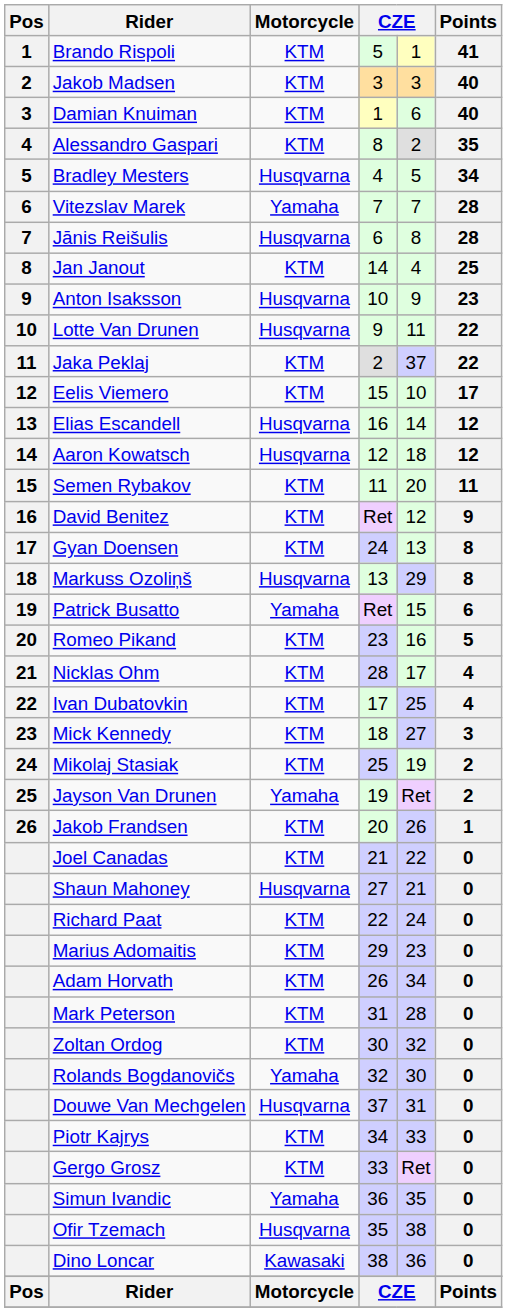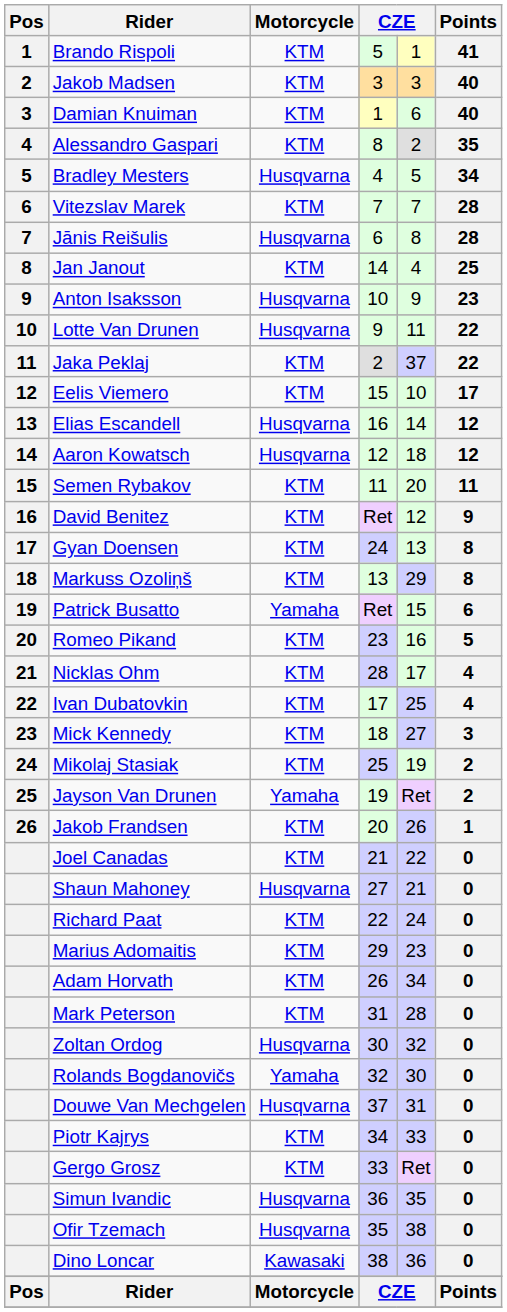 <table class="wikitable" style="font-size: 80%; text-align:center">
 <tr valign="top">
 <th valign="middle">Pos</th>
 <th valign="middle">Rider</th>
 <th valign="middle">Motorcycle</th>
 <th colspan=2><a href='#'>CZE</a><br></th>
 <th valign="middle">Points</th>
 </tr>
 <tr>
 <th>1</th>
 <td align=left> <a href='#'>Brando Rispoli</a></td>
 <td><a href='#'>KTM</a></td>
 <td style="background:#dfffdf;">5</td>
 <td style="background:#ffffbf;">1</td>
 <th>41</th>
 </tr>
 <tr>
 <th>2</th>
 <td align=left> <a href='#'>Jakob Madsen</a></td>
 <td><a href='#'>KTM</a></td>
 <td style="background:#ffdf9f;">3</td>
 <td style="background:#ffdf9f;">3</td>
 <th>40</th>
 </tr>
 <tr>
 <th>3</th>
 <td align=left> <a href='#'>Damian Knuiman</a></td>
 <td><a href='#'>KTM</a></td>
 <td style="background:#ffffbf;">1</td>
 <td style="background:#dfffdf;">6</td>
 <th>40</th>
 </tr>
 <tr>
 <th>4</th>
 <td align=left> <a href='#'>Alessandro Gaspari</a></td>
 <td><a href='#'>KTM</a></td>
 <td style="background:#dfffdf;">8</td>
 <td style="background:#dfdfdf;">2</td>
 <th>35</th>
 </tr>
 <tr>
 <th>5</th>
 <td align=left> <a href='#'>Bradley Mesters</a></td>
 <td><a href='#'>Husqvarna</a></td>
 <td style="background:#dfffdf;">4</td>
 <td style="background:#dfffdf;">5</td>
 <th>34</th>
 </tr>
 <tr>
 <th>6</th>
 <td align=left> <a href='#'>Vitezslav Marek</a></td>
-<td><a href='#'>Yamaha</a></td>
+<td><a href='#'>KTM</a></td>
 <td style="background:#dfffdf;">7</td>
 <td style="background:#dfffdf;">7</td>
 <th>28</th>
 </tr>
 <tr>
 <th>7</th>
 <td align=left> <a href='#'>Jānis Reišulis</a></td>
 <td><a href='#'>Husqvarna</a></td>
 <td style="background:#dfffdf;">6</td>
 <td style="background:#dfffdf;">8</td>
 <th>28</th>
 </tr>
 <tr>
 <th>8</th>
 <td align=left> <a href='#'>Jan Janout</a></td>
 <td><a href='#'>KTM</a></td>
 <td style="background:#dfffdf;">14</td>
 <td style="background:#dfffdf;">4</td>
 <th>25</th>
 </tr>
 <tr>
 <th>9</th>
 <td align=left> <a href='#'>Anton Isaksson</a></td>
 <td><a href='#'>Husqvarna</a></td>
 <td style="background:#dfffdf;">10</td>
 <td style="background:#dfffdf;">9</td>
 <th>23</th>
 </tr>
 <tr>
 <th>10</th>
 <td align=left> <a href='#'>Lotte Van Drunen</a></td>
 <td><a href='#'>Husqvarna</a></td>
 <td style="background:#dfffdf;">9</td>
 <td style="background:#dfffdf;">11</td>
 <th>22</th>
 </tr>
 <tr>
 <th>11</th>
 <td align=left> <a href='#'>Jaka Peklaj</a></td>
 <td><a href='#'>KTM</a></td>
 <td style="background:#dfdfdf;">2</td>
 <td style="background:#cfcfff;">37</td>
 <th>22</th>
 </tr>
 <tr>
 <th>12</th>
 <td align=left> <a href='#'>Eelis Viemero</a></td>
 <td><a href='#'>KTM</a></td>
 <td style="background:#dfffdf;">15</td>
 <td style="background:#dfffdf;">10</td>
 <th>17</th>
 </tr>
 <tr>
 <th>13</th>
 <td align=left> <a href='#'>Elias Escandell</a></td>
 <td><a href='#'>Husqvarna</a></td>
 <td style="background:#dfffdf;">16</td>
 <td style="background:#dfffdf;">14</td>
 <th>12</th>
 </tr>
 <tr>
 <th>14</th>
 <td align=left> <a href='#'>Aaron Kowatsch</a></td>
 <td><a href='#'>Husqvarna</a></td>
 <td style="background:#dfffdf;">12</td>
 <td style="background:#dfffdf;">18</td>
 <th>12</th>
 </tr>
 <tr>
 <th>15</th>
 <td align=left> <a href='#'>Semen Rybakov</a></td>
 <td><a href='#'>KTM</a></td>
 <td style="background:#dfffdf;">11</td>
 <td style="background:#dfffdf;">20</td>
 <th>11</th>
 </tr>
 <tr>
 <th>16</th>
 <td align=left> <a href='#'>David Benitez</a></td>
 <td><a href='#'>KTM</a></td>
 <td style="background:#efcfff;">Ret</td>
 <td style="background:#dfffdf;">12</td>
 <th>9</th>
 </tr>
 <tr>
 <th>17</th>
 <td align=left> <a href='#'>Gyan Doensen</a></td>
 <td><a href='#'>KTM</a></td>
 <td style="background:#cfcfff;">24</td>
 <td style="background:#dfffdf;">13</td>
 <th>8</th>
 </tr>
 <tr>
 <th>18</th>
 <td align=left> <a href='#'>Markuss Ozoliņš</a></td>
-<td><a href='#'>Husqvarna</a></td>
+<td><a href='#'>KTM</a></td>
 <td style="background:#dfffdf;">13</td>
 <td style="background:#cfcfff;">29</td>
 <th>8</th>
 </tr>
 <tr>
 <th>19</th>
 <td align=left> <a href='#'>Patrick Busatto</a></td>
 <td><a href='#'>Yamaha</a></td>
 <td style="background:#efcfff;">Ret</td>
 <td style="background:#dfffdf;">15</td>
 <th>6</th>
 </tr>
 <tr>
 <th>20</th>
 <td align=left> <a href='#'>Romeo Pikand</a></td>
 <td><a href='#'>KTM</a></td>
 <td style="background:#cfcfff;">23</td>
 <td style="background:#dfffdf;">16</td>
 <th>5</th>
 </tr>
 <tr>
 <th>21</th>
 <td align=left> <a href='#'>Nicklas Ohm</a></td>
 <td><a href='#'>KTM</a></td>
 <td style="background:#cfcfff;">28</td>
 <td style="background:#dfffdf;">17</td>
 <th>4</th>
 </tr>
 <tr>
 <th>22</th>
 <td align=left> <a href='#'>Ivan Dubatovkin</a></td>
 <td><a href='#'>KTM</a></td>
 <td style="background:#dfffdf;">17</td>
 <td style="background:#cfcfff;">25</td>
 <th>4</th>
 </tr>
 <tr>
 <th>23</th>
 <td align=left> <a href='#'>Mick Kennedy</a></td>
 <td><a href='#'>KTM</a></td>
 <td style="background:#dfffdf;">18</td>
 <td style="background:#cfcfff;">27</td>
 <th>3</th>
 </tr>
 <tr>
 <th>24</th>
 <td align=left> <a href='#'>Mikolaj Stasiak</a></td>
 <td><a href='#'>KTM</a></td>
 <td style="background:#cfcfff;">25</td>
 <td style="background:#dfffdf;">19</td>
 <th>2</th>
 </tr>
 <tr>
 <th>25</th>
 <td align=left> <a href='#'>Jayson Van Drunen</a></td>
 <td><a href='#'>Yamaha</a></td>
 <td style="background:#dfffdf;">19</td>
 <td style="background:#efcfff;">Ret</td>
 <th>2</th>
 </tr>
 <tr>
 <th>26</th>
 <td align=left> <a href='#'>Jakob Frandsen</a></td>
 <td><a href='#'>KTM</a></td>
 <td style="background:#dfffdf;">20</td>
 <td style="background:#cfcfff;">26</td>
 <th>1</th>
 </tr>
 <tr>
 <th></th>
 <td align=left> <a href='#'>Joel Canadas</a></td>
 <td><a href='#'>KTM</a></td>
 <td style="background:#cfcfff;">21</td>
 <td style="background:#cfcfff;">22</td>
 <th>0</th>
 </tr>
 <tr>
 <th></th>
 <td align=left> <a href='#'>Shaun Mahoney</a></td>
 <td><a href='#'>Husqvarna</a></td>
 <td style="background:#cfcfff;">27</td>
 <td style="background:#cfcfff;">21</td>
 <th>0</th>
 </tr>
 <tr>
 <th></th>
 <td align=left> <a href='#'>Richard Paat</a></td>
 <td><a href='#'>KTM</a></td>
 <td style="background:#cfcfff;">22</td>
 <td style="background:#cfcfff;">24</td>
 <th>0</th>
 </tr>
 <tr>
 <th></th>
 <td align=left> <a href='#'>Marius Adomaitis</a></td>
 <td><a href='#'>KTM</a></td>
 <td style="background:#cfcfff;">29</td>
 <td style="background:#cfcfff;">23</td>
 <th>0</th>
 </tr>
 <tr>
 <th></th>
 <td align=left> <a href='#'>Adam Horvath</a></td>
 <td><a href='#'>KTM</a></td>
 <td style="background:#cfcfff;">26</td>
 <td style="background:#cfcfff;">34</td>
 <th>0</th>
 </tr>
 <tr>
 <th></th>
 <td align=left> <a href='#'>Mark Peterson</a></td>
 <td><a href='#'>KTM</a></td>
 <td style="background:#cfcfff;">31</td>
 <td style="background:#cfcfff;">28</td>
 <th>0</th>
 </tr>
 <tr>
 <th></th>
 <td align=left> <a href='#'>Zoltan Ordog</a></td>
-<td><a href='#'>KTM</a></td>
+<td><a href='#'>Husqvarna</a></td>
 <td style="background:#cfcfff;">30</td>
 <td style="background:#cfcfff;">32</td>
 <th>0</th>
 </tr>
 <tr>
 <th></th>
 <td align=left> <a href='#'>Rolands Bogdanovičs</a></td>
 <td><a href='#'>Yamaha</a></td>
 <td style="background:#cfcfff;">32</td>
 <td style="background:#cfcfff;">30</td>
 <th>0</th>
 </tr>
 <tr>
 <th></th>
 <td align=left> <a href='#'>Douwe Van Mechgelen</a></td>
 <td><a href='#'>Husqvarna</a></td>
 <td style="background:#cfcfff;">37</td>
 <td style="background:#cfcfff;">31</td>
 <th>0</th>
 </tr>
 <tr>
 <th></th>
 <td align=left> <a href='#'>Piotr Kajrys</a></td>
 <td><a href='#'>KTM</a></td>
 <td style="background:#cfcfff;">34</td>
 <td style="background:#cfcfff;">33</td>
 <th>0</th>
 </tr>
 <tr>
 <th></th>
 <td align=left> <a href='#'>Gergo Grosz</a></td>
 <td><a href='#'>KTM</a></td>
 <td style="background:#cfcfff;">33</td>
 <td style="background:#efcfff;">Ret</td>
 <th>0</th>
 </tr>
 <tr>
 <th></th>
 <td align=left> <a href='#'>Simun Ivandic</a></td>
-<td><a href='#'>Yamaha</a></td>
+<td><a href='#'>Husqvarna</a></td>
 <td style="background:#cfcfff;">36</td>
 <td style="background:#cfcfff;">35</td>
 <th>0</th>
 </tr>
 <tr>
 <th></th>
 <td align=left> <a href='#'>Ofir Tzemach</a></td>
 <td><a href='#'>Husqvarna</a></td>
 <td style="background:#cfcfff;">35</td>
 <td style="background:#cfcfff;">38</td>
 <th>0</th>
 </tr>
 <tr>
 <th></th>
 <td align=left> <a href='#'>Dino Loncar</a></td>
 <td><a href='#'>Kawasaki</a></td>
 <td style="background:#cfcfff;">38</td>
 <td style="background:#cfcfff;">36</td>
 <th>0</th>
 </tr>
 <tr>
 </tr>
 <tr valign="top">
 <th valign="middle">Pos</th>
 <th valign="middle">Rider</th>
 <th valign="middle">Motorcycle</th>
 <th colspan=2><a href='#'>CZE</a><br></th>
 <th valign="middle">Points</th>
 </tr>
 <tr>
 </tr>
 </table>
